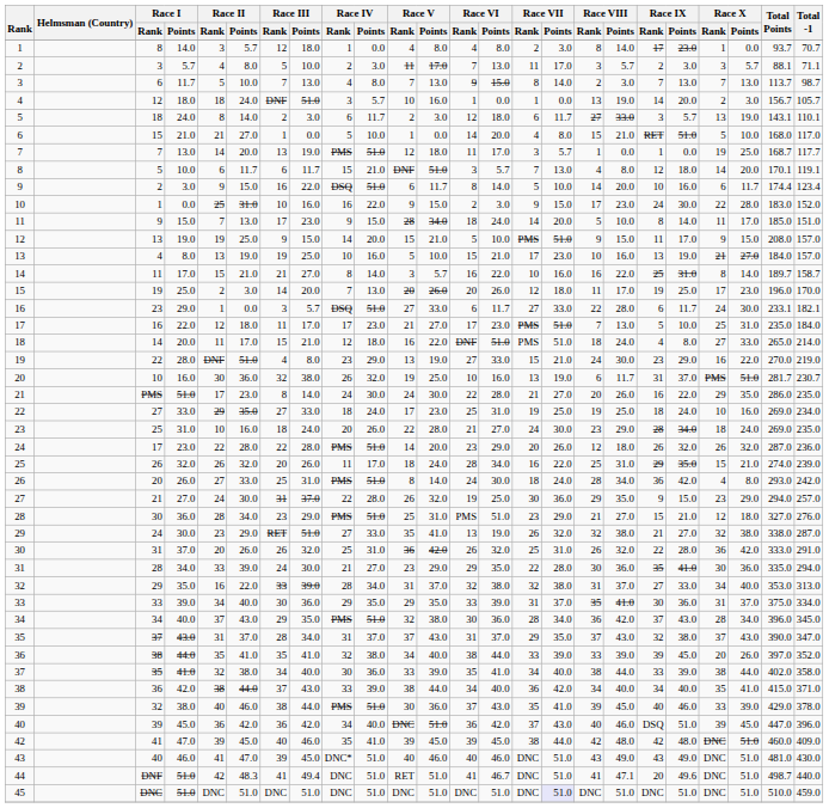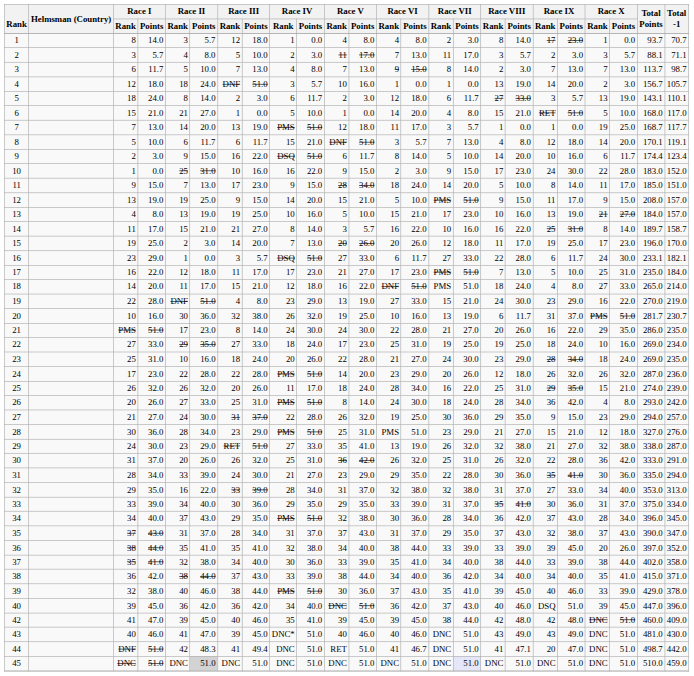 <table class="wikitable" style="text-align:right; font-size:90%">
 <tr>
 <th rowspan="2"><br>Rank</th>
 <th rowspan="2">Helmsman (Country)</th>
 <th colspan="2">Race I</th>
 <th colspan="2">Race II</th>
 <th colspan="2">Race III</th>
 <th colspan="2">Race IV</th>
 <th colspan="2">Race V</th>
 <th colspan="2">Race VI</th>
 <th colspan="2">Race VII</th>
 <th colspan="2">Race VIII</th>
 <th colspan="2">Race IX</th>
 <th colspan="2">Race X</th>
 <th rowspan="2">Total <br>Points <br> </th>
 <th rowspan="2">Total<br>-1<br> </th>
 </tr>
 <tr>
 <th>Rank</th>
 <th>Points</th>
 <th>Rank</th>
 <th>Points</th>
 <th>Rank</th>
 <th>Points</th>
 <th>Rank</th>
 <th>Points</th>
 <th>Rank</th>
 <th>Points</th>
 <th>Rank</th>
 <th>Points</th>
 <th>Rank</th>
 <th>Points</th>
 <th>Rank</th>
 <th>Points</th>
 <th>Rank</th>
 <th>Points</th>
 <th>Rank</th>
 <th>Points</th>
 </tr>
 <tr style="vertical-align:top;">
 </tr>
 <tr>
 <td align=center>1</td>
 <td align=left></td>
 <td>8</td>
 <td>14.0</td>
 <td>3</td>
 <td>5.7</td>
 <td>12</td>
 <td>18.0</td>
 <td>1</td>
 <td>0.0</td>
 <td>4</td>
 <td>8.0</td>
 <td>4</td>
 <td>8.0</td>
 <td>2</td>
 <td>3.0</td>
 <td>8</td>
 <td>14.0</td>
 <td><s>17</s></td>
 <td><s>23.0</s></td>
 <td>1</td>
 <td>0.0</td>
 <td>93.7</td>
 <td>70.7</td>
 </tr>
 <tr>
 <td align=center>2</td>
 <td align=left></td>
 <td>3</td>
 <td>5.7</td>
 <td>4</td>
 <td>8.0</td>
 <td>5</td>
 <td>10.0</td>
 <td>2</td>
 <td>3.0</td>
 <td><s>11</s></td>
 <td><s>17.0</s></td>
 <td>7</td>
 <td>13.0</td>
 <td>11</td>
 <td>17.0</td>
 <td>3</td>
 <td>5.7</td>
 <td>2</td>
 <td>3.0</td>
 <td>3</td>
 <td>5.7</td>
 <td>88.1</td>
 <td>71.1</td>
 </tr>
 <tr>
 <td align=center>3</td>
 <td align=left></td>
 <td>6</td>
 <td>11.7</td>
 <td>5</td>
 <td>10.0</td>
 <td>7</td>
 <td>13.0</td>
 <td>4</td>
 <td>8.0</td>
 <td>7</td>
 <td>13.0</td>
 <td><s>9</s></td>
 <td><s>15.0</s></td>
 <td>8</td>
 <td>14.0</td>
 <td>2</td>
 <td>3.0</td>
 <td>7</td>
 <td>13.0</td>
 <td>7</td>
 <td>13.0</td>
 <td>113.7</td>
 <td>98.7</td>
 </tr>
 <tr>
 <td align=center>4</td>
 <td align=left></td>
 <td>12</td>
 <td>18.0</td>
 <td>18</td>
 <td>24.0</td>
 <td><s>DNF</s></td>
 <td><s>51.0</s></td>
 <td>3</td>
 <td>5.7</td>
 <td>10</td>
 <td>16.0</td>
 <td>1</td>
 <td>0.0</td>
 <td>1</td>
 <td>0.0</td>
 <td>13</td>
 <td>19.0</td>
 <td>14</td>
 <td>20.0</td>
 <td>2</td>
 <td>3.0</td>
 <td>156.7</td>
 <td>105.7</td>
 </tr>
 <tr>
 <td align=center>5</td>
 <td align=left></td>
 <td>18</td>
 <td>24.0</td>
 <td>8</td>
 <td>14.0</td>
 <td>2</td>
 <td>3.0</td>
 <td>6</td>
 <td>11.7</td>
 <td>2</td>
 <td>3.0</td>
 <td>12</td>
 <td>18.0</td>
 <td>6</td>
 <td>11.7</td>
 <td><s>27</s></td>
 <td><s>33.0</s></td>
 <td>3</td>
 <td>5.7</td>
 <td>13</td>
 <td>19.0</td>
 <td>143.1</td>
 <td>110.1</td>
 </tr>
 <tr>
 <td align=center>6</td>
 <td align=left></td>
 <td>15</td>
 <td>21.0</td>
 <td>21</td>
 <td>27.0</td>
 <td>1</td>
 <td>0.0</td>
 <td>5</td>
 <td>10.0</td>
 <td>1</td>
 <td>0.0</td>
 <td>14</td>
 <td>20.0</td>
 <td>4</td>
 <td>8.0</td>
 <td>15</td>
 <td>21.0</td>
 <td><s>RET</s></td>
 <td><s>51.0</s></td>
 <td>5</td>
 <td>10.0</td>
 <td>168.0</td>
 <td>117.0</td>
 </tr>
 <tr>
 <td align=center>7</td>
 <td align=left></td>
 <td>7</td>
 <td>13.0</td>
 <td>14</td>
 <td>20.0</td>
 <td>13</td>
 <td>19.0</td>
 <td><s>PMS</s></td>
 <td><s>51.0</s></td>
 <td>12</td>
 <td>18.0</td>
 <td>11</td>
 <td>17.0</td>
 <td>3</td>
 <td>5.7</td>
 <td>1</td>
 <td>0.0</td>
 <td>1</td>
 <td>0.0</td>
 <td>19</td>
 <td>25.0</td>
 <td>168.7</td>
 <td>117.7</td>
 </tr>
 <tr>
 <td align=center>8</td>
 <td align=left></td>
 <td>5</td>
 <td>10.0</td>
 <td>6</td>
 <td>11.7</td>
 <td>6</td>
 <td>11.7</td>
 <td>15</td>
 <td>21.0</td>
 <td><s>DNF</s></td>
 <td><s>51.0</s></td>
 <td>3</td>
 <td>5.7</td>
 <td>7</td>
 <td>13.0</td>
 <td>4</td>
 <td>8.0</td>
 <td>12</td>
 <td>18.0</td>
 <td>14</td>
 <td>20.0</td>
 <td>170.1</td>
 <td>119.1</td>
 </tr>
 <tr>
 <td align=center>9</td>
 <td align=left></td>
 <td>2</td>
 <td>3.0</td>
 <td>9</td>
 <td>15.0</td>
 <td>16</td>
 <td>22.0</td>
 <td><s>DSQ</s></td>
 <td><s>51.0</s></td>
 <td>6</td>
 <td>11.7</td>
 <td>8</td>
 <td>14.0</td>
 <td>5</td>
 <td>10.0</td>
 <td>14</td>
 <td>20.0</td>
 <td>10</td>
 <td>16.0</td>
 <td>6</td>
 <td>11.7</td>
 <td>174.4</td>
 <td>123.4</td>
 </tr>
 <tr>
 <td align=center>10</td>
 <td align=left></td>
 <td>1</td>
 <td>0.0</td>
 <td><s>25</s></td>
 <td><s>31.0</s></td>
 <td>10</td>
 <td>16.0</td>
 <td>16</td>
 <td>22.0</td>
 <td>9</td>
 <td>15.0</td>
 <td>2</td>
 <td>3.0</td>
 <td>9</td>
 <td>15.0</td>
 <td>17</td>
 <td>23.0</td>
 <td>24</td>
 <td>30.0</td>
 <td>22</td>
 <td>28.0</td>
 <td>183.0</td>
 <td>152.0</td>
 </tr>
 <tr>
 <td align=center>11</td>
 <td align=left></td>
 <td>9</td>
 <td>15.0</td>
 <td>7</td>
 <td>13.0</td>
 <td>17</td>
 <td>23.0</td>
 <td>9</td>
 <td>15.0</td>
 <td><s>28</s></td>
 <td><s>34.0</s></td>
 <td>18</td>
 <td>24.0</td>
 <td>14</td>
 <td>20.0</td>
 <td>5</td>
 <td>10.0</td>
 <td>8</td>
 <td>14.0</td>
 <td>11</td>
 <td>17.0</td>
 <td>185.0</td>
 <td>151.0</td>
 </tr>
 <tr>
 <td align=center>12</td>
 <td align=left></td>
 <td>13</td>
 <td>19.0</td>
 <td>19</td>
 <td>25.0</td>
 <td>9</td>
 <td>15.0</td>
 <td>14</td>
 <td>20.0</td>
 <td>15</td>
 <td>21.0</td>
 <td>5</td>
 <td>10.0</td>
 <td><s>PMS</s></td>
 <td><s>51.0</s></td>
 <td>9</td>
 <td>15.0</td>
 <td>11</td>
 <td>17.0</td>
 <td>9</td>
 <td>15.0</td>
 <td>208.0</td>
 <td>157.0</td>
 </tr>
 <tr>
 <td align=center>13</td>
 <td align=left></td>
 <td>4</td>
 <td>8.0</td>
 <td>13</td>
 <td>19.0</td>
 <td>19</td>
 <td>25.0</td>
 <td>10</td>
 <td>16.0</td>
 <td>5</td>
 <td>10.0</td>
 <td>15</td>
 <td>21.0</td>
 <td>17</td>
 <td>23.0</td>
 <td>10</td>
 <td>16.0</td>
 <td>13</td>
 <td>19.0</td>
 <td><s>21</s></td>
 <td><s>27.0</s></td>
 <td>184.0</td>
 <td>157.0</td>
 </tr>
 <tr>
 <td align=center>14</td>
 <td align=left></td>
 <td>11</td>
 <td>17.0</td>
 <td>15</td>
 <td>21.0</td>
 <td>21</td>
 <td>27.0</td>
 <td>8</td>
 <td>14.0</td>
 <td>3</td>
 <td>5.7</td>
 <td>16</td>
 <td>22.0</td>
 <td>10</td>
 <td>16.0</td>
 <td>16</td>
 <td>22.0</td>
 <td><s>25</s></td>
 <td><s>31.0</s></td>
 <td>8</td>
 <td>14.0</td>
 <td>189.7</td>
 <td>158.7</td>
 </tr>
 <tr>
 <td align=center>15</td>
 <td align=left></td>
 <td>19</td>
 <td>25.0</td>
 <td>2</td>
 <td>3.0</td>
 <td>14</td>
 <td>20.0</td>
 <td>7</td>
 <td>13.0</td>
 <td><s>20</s></td>
 <td><s>26.0</s></td>
 <td>20</td>
 <td>26.0</td>
 <td>12</td>
 <td>18.0</td>
 <td>11</td>
 <td>17.0</td>
 <td>19</td>
 <td>25.0</td>
 <td>17</td>
 <td>23.0</td>
 <td>196.0</td>
 <td>170.0</td>
 </tr>
 <tr>
 <td align=center>16</td>
 <td align=left></td>
 <td>23</td>
 <td>29.0</td>
 <td>1</td>
 <td>0.0</td>
 <td>3</td>
 <td>5.7</td>
 <td><s>DSQ</s></td>
 <td><s>51.0</s></td>
 <td>27</td>
 <td>33.0</td>
 <td>6</td>
 <td>11.7</td>
 <td>27</td>
 <td>33.0</td>
 <td>22</td>
 <td>28.0</td>
 <td>6</td>
 <td>11.7</td>
 <td>24</td>
 <td>30.0</td>
 <td>233.1</td>
 <td>182.1</td>
 </tr>
 <tr>
 <td align=center>17</td>
 <td align=left></td>
 <td>16</td>
 <td>22.0</td>
 <td>12</td>
 <td>18.0</td>
 <td>11</td>
 <td>17.0</td>
 <td>17</td>
 <td>23.0</td>
 <td>21</td>
 <td>27.0</td>
 <td>17</td>
 <td>23.0</td>
 <td><s>PMS</s></td>
 <td><s>51.0</s></td>
 <td>7</td>
 <td>13.0</td>
 <td>5</td>
 <td>10.0</td>
 <td>25</td>
 <td>31.0</td>
 <td>235.0</td>
 <td>184.0</td>
 </tr>
 <tr>
 <td align=center>18</td>
 <td align=left></td>
 <td>14</td>
 <td>20.0</td>
 <td>11</td>
 <td>17.0</td>
 <td>15</td>
 <td>21.0</td>
 <td>12</td>
 <td>18.0</td>
 <td>16</td>
 <td>22.0</td>
 <td><s>DNF</s></td>
 <td><s>51.0</s></td>
 <td>PMS</td>
 <td>51.0</td>
 <td>18</td>
 <td>24.0</td>
 <td>4</td>
 <td>8.0</td>
 <td>27</td>
 <td>33.0</td>
 <td>265.0</td>
 <td>214.0</td>
 </tr>
 <tr>
 <td align=center>19</td>
 <td align=left></td>
 <td>22</td>
 <td>28.0</td>
 <td><s>DNF</s></td>
 <td><s>51.0</s></td>
 <td>4</td>
 <td>8.0</td>
 <td>23</td>
 <td>29.0</td>
 <td>13</td>
 <td>19.0</td>
 <td>27</td>
 <td>33.0</td>
 <td>15</td>
 <td>21.0</td>
 <td>24</td>
 <td>30.0</td>
 <td>23</td>
 <td>29.0</td>
 <td>16</td>
 <td>22.0</td>
 <td>270.0</td>
 <td>219.0</td>
 </tr>
 <tr>
 <td align=center>20</td>
 <td align=left></td>
 <td>10</td>
 <td>16.0</td>
 <td>30</td>
 <td>36.0</td>
 <td>32</td>
 <td>38.0</td>
 <td>26</td>
 <td>32.0</td>
 <td>19</td>
 <td>25.0</td>
 <td>10</td>
 <td>16.0</td>
 <td>13</td>
 <td>19.0</td>
 <td>6</td>
 <td>11.7</td>
 <td>31</td>
 <td>37.0</td>
 <td><s>PMS</s></td>
 <td><s>51.0</s></td>
 <td>281.7</td>
 <td>230.7</td>
 </tr>
 <tr>
 <td align=center>21</td>
 <td align=left></td>
 <td><s>PMS</s></td>
 <td><s>51.0</s></td>
 <td>17</td>
 <td>23.0</td>
 <td>8</td>
 <td>14.0</td>
 <td>24</td>
 <td>30.0</td>
 <td>24</td>
 <td>30.0</td>
 <td>22</td>
 <td>28.0</td>
 <td>21</td>
 <td>27.0</td>
 <td>20</td>
 <td>26.0</td>
 <td>16</td>
 <td>22.0</td>
 <td>29</td>
 <td>35.0</td>
 <td>286.0</td>
 <td>235.0</td>
 </tr>
 <tr>
 <td align=center>22</td>
 <td align=left></td>
 <td>27</td>
 <td>33.0</td>
 <td><s>29</s></td>
 <td><s>35.0</s></td>
 <td>27</td>
 <td>33.0</td>
 <td>18</td>
 <td>24.0</td>
 <td>17</td>
 <td>23.0</td>
 <td>25</td>
 <td>31.0</td>
 <td>19</td>
 <td>25.0</td>
 <td>19</td>
 <td>25.0</td>
 <td>18</td>
 <td>24.0</td>
 <td>10</td>
 <td>16.0</td>
 <td>269.0</td>
 <td>234.0</td>
 </tr>
 <tr>
 <td align=center>23</td>
 <td align=left></td>
 <td>25</td>
 <td>31.0</td>
 <td>10</td>
 <td>16.0</td>
 <td>18</td>
 <td>24.0</td>
 <td>20</td>
 <td>26.0</td>
 <td>22</td>
 <td>28.0</td>
 <td>21</td>
 <td>27.0</td>
 <td>24</td>
 <td>30.0</td>
 <td>23</td>
 <td>29.0</td>
 <td><s>28</s></td>
 <td><s>34.0</s></td>
 <td>18</td>
 <td>24.0</td>
 <td>269.0</td>
 <td>235.0</td>
 </tr>
 <tr>
 <td align=center>24</td>
 <td align=left></td>
 <td>17</td>
 <td>23.0</td>
 <td>22</td>
 <td>28.0</td>
 <td>22</td>
 <td>28.0</td>
 <td><s>PMS</s></td>
 <td><s>51.0</s></td>
 <td>14</td>
 <td>20.0</td>
 <td>23</td>
 <td>29.0</td>
 <td>20</td>
 <td>26.0</td>
 <td>12</td>
 <td>18.0</td>
 <td>26</td>
 <td>32.0</td>
 <td>26</td>
 <td>32.0</td>
 <td>287.0</td>
 <td>236.0</td>
 </tr>
 <tr>
 <td align=center>25</td>
 <td align=left></td>
 <td>26</td>
 <td>32.0</td>
 <td>26</td>
 <td>32.0</td>
 <td>20</td>
 <td>26.0</td>
 <td>11</td>
 <td>17.0</td>
 <td>18</td>
 <td>24.0</td>
 <td>28</td>
 <td>34.0</td>
 <td>16</td>
 <td>22.0</td>
 <td>25</td>
 <td>31.0</td>
 <td><s>29</s></td>
 <td><s>35.0</s></td>
 <td>15</td>
 <td>21.0</td>
 <td>274.0</td>
 <td>239.0</td>
 </tr>
 <tr>
 <td align=center>26</td>
 <td align=left></td>
 <td>20</td>
 <td>26.0</td>
 <td>27</td>
 <td>33.0</td>
 <td>25</td>
 <td>31.0</td>
 <td><s>PMS</s></td>
 <td><s>51.0</s></td>
 <td>8</td>
 <td>14.0</td>
 <td>24</td>
 <td>30.0</td>
 <td>18</td>
 <td>24.0</td>
 <td>28</td>
 <td>34.0</td>
 <td>36</td>
 <td>42.0</td>
 <td>4</td>
 <td>8.0</td>
 <td>293.0</td>
 <td>242.0</td>
 </tr>
 <tr>
 <td align=center>27</td>
 <td align=left></td>
 <td>21</td>
 <td>27.0</td>
 <td>24</td>
 <td>30.0</td>
 <td><s>31</s></td>
 <td><s>37.0</s></td>
 <td>22</td>
 <td>28.0</td>
 <td>26</td>
 <td>32.0</td>
 <td>19</td>
 <td>25.0</td>
 <td>30</td>
 <td>36.0</td>
 <td>29</td>
 <td>35.0</td>
 <td>9</td>
 <td>15.0</td>
 <td>23</td>
 <td>29.0</td>
 <td>294.0</td>
 <td>257.0</td>
 </tr>
 <tr>
 <td align=center>28</td>
 <td align=left></td>
 <td>30</td>
 <td>36.0</td>
 <td>28</td>
 <td>34.0</td>
 <td>23</td>
 <td>29.0</td>
 <td><s>PMS</s></td>
 <td><s>51.0</s></td>
 <td>25</td>
 <td>31.0</td>
 <td>PMS</td>
 <td>51.0</td>
 <td>23</td>
 <td>29.0</td>
 <td>21</td>
 <td>27.0</td>
 <td>15</td>
 <td>21.0</td>
 <td>12</td>
 <td>18.0</td>
 <td>327.0</td>
 <td>276.0</td>
 </tr>
 <tr>
 <td align=center>29</td>
 <td align=left></td>
 <td>24</td>
 <td>30.0</td>
 <td>23</td>
 <td>29.0</td>
 <td><s>RET</s></td>
 <td><s>51.0</s></td>
 <td>27</td>
 <td>33.0</td>
 <td>35</td>
 <td>41.0</td>
 <td>13</td>
 <td>19.0</td>
 <td>26</td>
 <td>32.0</td>
 <td>32</td>
 <td>38.0</td>
 <td>21</td>
 <td>27.0</td>
 <td>32</td>
 <td>38.0</td>
 <td>338.0</td>
 <td>287.0</td>
 </tr>
 <tr>
 <td align=center>30</td>
 <td align=left></td>
 <td>31</td>
 <td>37.0</td>
 <td>20</td>
 <td>26.0</td>
 <td>26</td>
 <td>32.0</td>
 <td>25</td>
 <td>31.0</td>
 <td><s>36</s></td>
 <td><s>42.0</s></td>
 <td>26</td>
 <td>32.0</td>
 <td>25</td>
 <td>31.0</td>
 <td>26</td>
 <td>32.0</td>
 <td>22</td>
 <td>28.0</td>
 <td>36</td>
 <td>42.0</td>
 <td>333.0</td>
 <td>291.0</td>
 </tr>
 <tr>
 <td align=center>31</td>
 <td align=left></td>
 <td>28</td>
 <td>34.0</td>
 <td>33</td>
 <td>39.0</td>
 <td>24</td>
 <td>30.0</td>
 <td>21</td>
 <td>27.0</td>
 <td>23</td>
 <td>29.0</td>
 <td>29</td>
 <td>35.0</td>
 <td>22</td>
 <td>28.0</td>
 <td>30</td>
 <td>36.0</td>
 <td><s>35</s></td>
 <td><s>41.0</s></td>
 <td>30</td>
 <td>36.0</td>
 <td>335.0</td>
 <td>294.0</td>
 </tr>
 <tr>
 <td align=center>32</td>
 <td align=left></td>
 <td>29</td>
 <td>35.0</td>
 <td>16</td>
 <td>22.0</td>
 <td><s>33</s></td>
 <td><s>39.0</s></td>
 <td>28</td>
 <td>34.0</td>
 <td>31</td>
 <td>37.0</td>
 <td>32</td>
 <td>38.0</td>
 <td>32</td>
 <td>38.0</td>
 <td>31</td>
 <td>37.0</td>
 <td>27</td>
 <td>33.0</td>
 <td>34</td>
 <td>40.0</td>
 <td>353.0</td>
 <td>313.0</td>
 </tr>
 <tr>
 <td align=center>33</td>
 <td align=left></td>
 <td>33</td>
 <td>39.0</td>
 <td>34</td>
 <td>40.0</td>
 <td>30</td>
 <td>36.0</td>
 <td>29</td>
 <td>35.0</td>
 <td>29</td>
 <td>35.0</td>
 <td>33</td>
 <td>39.0</td>
 <td>31</td>
 <td>37.0</td>
 <td><s>35</s></td>
 <td><s>41.0</s></td>
 <td>30</td>
 <td>36.0</td>
 <td>31</td>
 <td>37.0</td>
 <td>375.0</td>
 <td>334.0</td>
 </tr>
 <tr>
 <td align=center>34</td>
 <td align=left></td>
 <td>34</td>
 <td>40.0</td>
 <td>37</td>
 <td>43.0</td>
 <td>29</td>
 <td>35.0</td>
 <td><s>PMS</s></td>
 <td><s>51.0</s></td>
 <td>32</td>
 <td>38.0</td>
 <td>30</td>
 <td>36.0</td>
 <td>28</td>
 <td>34.0</td>
 <td>36</td>
 <td>42.0</td>
 <td>37</td>
 <td>43.0</td>
 <td>28</td>
 <td>34.0</td>
 <td>396.0</td>
 <td>345.0</td>
 </tr>
 <tr>
 <td align=center>35</td>
 <td align=left></td>
 <td><s>37</s></td>
 <td><s>43.0</s></td>
 <td>31</td>
 <td>37.0</td>
 <td>28</td>
 <td>34.0</td>
 <td>31</td>
 <td>37.0</td>
 <td>37</td>
 <td>43.0</td>
 <td>31</td>
 <td>37.0</td>
 <td>29</td>
 <td>35.0</td>
 <td>37</td>
 <td>43.0</td>
 <td>32</td>
 <td>38.0</td>
 <td>37</td>
 <td>43.0</td>
 <td>390.0</td>
 <td>347.0</td>
 </tr>
 <tr>
 <td align=center>36</td>
 <td align=left></td>
 <td><s>38</s></td>
 <td><s>44.0</s></td>
 <td>35</td>
 <td>41.0</td>
 <td>35</td>
 <td>41.0</td>
 <td>32</td>
 <td>38.0</td>
 <td>34</td>
 <td>40.0</td>
 <td>38</td>
 <td>44.0</td>
 <td>33</td>
 <td>39.0</td>
 <td>33</td>
 <td>39.0</td>
 <td>39</td>
 <td>45.0</td>
 <td>20</td>
 <td>26.0</td>
 <td>397.0</td>
 <td>352.0</td>
 </tr>
 <tr>
 <td align=center>37</td>
 <td align=left></td>
 <td><s>35</s></td>
 <td><s>41.0</s></td>
 <td>32</td>
 <td>38.0</td>
 <td>34</td>
 <td>40.0</td>
 <td>30</td>
 <td>36.0</td>
 <td>33</td>
 <td>39.0</td>
 <td>35</td>
 <td>41.0</td>
 <td>34</td>
 <td>40.0</td>
 <td>38</td>
 <td>44.0</td>
 <td>33</td>
 <td>39.0</td>
 <td>38</td>
 <td>44.0</td>
 <td>402.0</td>
 <td>358.0</td>
 </tr>
 <tr>
 <td align=center>38</td>
 <td align=left></td>
 <td>36</td>
 <td>42.0</td>
 <td><s>38</s></td>
 <td><s>44.0</s></td>
 <td>37</td>
 <td>43.0</td>
 <td>33</td>
 <td>39.0</td>
 <td>38</td>
 <td>44.0</td>
 <td>34</td>
 <td>40.0</td>
 <td>36</td>
 <td>42.0</td>
 <td>34</td>
 <td>40.0</td>
 <td>34</td>
 <td>40.0</td>
 <td>35</td>
 <td>41.0</td>
 <td>415.0</td>
 <td>371.0</td>
 </tr>
 <tr>
 <td align=center>39</td>
 <td align=left></td>
 <td>32</td>
 <td>38.0</td>
 <td>40</td>
 <td>46.0</td>
 <td>38</td>
 <td>44.0</td>
 <td><s>PMS</s></td>
 <td><s>51.0</s></td>
 <td>30</td>
 <td>36.0</td>
 <td>37</td>
 <td>43.0</td>
 <td>35</td>
 <td>41.0</td>
 <td>39</td>
 <td>45.0</td>
 <td>40</td>
 <td>46.0</td>
 <td>33</td>
 <td>39.0</td>
 <td>429.0</td>
 <td>378.0</td>
 </tr>
 <tr>
 <td align=center>40</td>
 <td align=left></td>
 <td>39</td>
 <td>45.0</td>
 <td>36</td>
 <td>42.0</td>
 <td>36</td>
 <td>42.0</td>
 <td>34</td>
 <td>40.0</td>
 <td><s>DNC</s></td>
 <td><s>51.0</s></td>
 <td>36</td>
 <td>42.0</td>
 <td>37</td>
 <td>43.0</td>
 <td>40</td>
 <td>46.0</td>
 <td>DSQ</td>
 <td>51.0</td>
 <td>39</td>
 <td>45.0</td>
 <td>447.0</td>
 <td>396.0</td>
 </tr>
 <tr>
 <td align=center>42</td>
 <td align=left></td>
 <td>41</td>
 <td>47.0</td>
 <td>39</td>
 <td>45.0</td>
 <td>40</td>
 <td>46.0</td>
 <td>35</td>
 <td>41.0</td>
 <td>39</td>
 <td>45.0</td>
 <td>39</td>
 <td>45.0</td>
 <td>38</td>
 <td>44.0</td>
 <td>42</td>
 <td>48.0</td>
 <td>42</td>
 <td>48.0</td>
 <td><s>DNC</s></td>
 <td><s>51.0</s></td>
 <td>460.0</td>
 <td>409.0</td>
 </tr>
 <tr>
 <td align=center>43</td>
 <td align=left></td>
 <td>40</td>
 <td>46.0</td>
 <td>41</td>
 <td>47.0</td>
 <td>39</td>
 <td>45.0</td>
 <td>DNC*</td>
 <td>51.0</td>
 <td>40</td>
 <td>46.0</td>
 <td>40</td>
 <td>46.0</td>
 <td>DNC</td>
 <td>51.0</td>
 <td>43</td>
 <td>49.0</td>
 <td>43</td>
 <td>49.0</td>
 <td>DNC</td>
 <td>51.0</td>
 <td>481.0</td>
 <td>430.0</td>
 </tr>
 <tr>
 <td align=center>44</td>
 <td align=left></td>
 <td><s>DNF</s></td>
 <td><s>51.0</s></td>
 <td>42</td>
 <td>48.3</td>
 <td>41</td>
 <td>49.4</td>
 <td>DNC</td>
 <td>51.0</td>
 <td>RET</td>
 <td>51.0</td>
 <td>41</td>
 <td>46.7</td>
 <td>DNC</td>
 <td>51.0</td>
 <td>41</td>
 <td>47.1</td>
 <td>20</td>
-<td>49.6</td>
+<td>47.0</td>
 <td>DNC</td>
 <td>51.0</td>
 <td>498.7</td>
-<td>440.0</td>
+<td>442.0</td>
 </tr>
 <tr>
 <td align=center>45</td>
 <td align=left></td>
 <td><s>DNC</s></td>
 <td><s>51.0</s></td>
 <td>DNC</td>
-<td>51.0</td>
+<td style="background: lightgrey;">51.0</td>
 <td>DNC</td>
 <td>51.0</td>
 <td>DNC</td>
 <td>51.0</td>
 <td>DNC</td>
 <td>51.0</td>
 <td>DNC</td>
 <td>51.0</td>
 <td>DNC</td>
 <td style="background: lavender;">51.0</td>
 <td>DNC</td>
 <td>51.0</td>
 <td>DNC</td>
 <td>51.0</td>
 <td>DNC</td>
 <td>51.0</td>
 <td>510.0</td>
 <td>459.0</td>
 </tr>
 <tr>
 </tr>
 </table>
